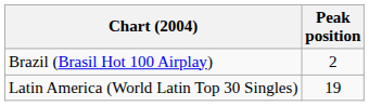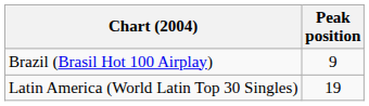 <table class="wikitable sortable">
 <tr>
 <th style="text-align:center;">Chart (2004)</th>
 <th style="text-align:center;">Peak<br>position</th>
 </tr>
 <tr>
 <td align="left">Brazil (<a href='#'>Brasil Hot 100 Airplay</a>)</td>
-<td align="center">2</td>
+<td align="center">9</td>
 </tr>
 <tr>
 <td align="left">Latin America (World Latin Top 30 Singles)</td>
 <td align="center">19</td>
 </tr>
 </table>
